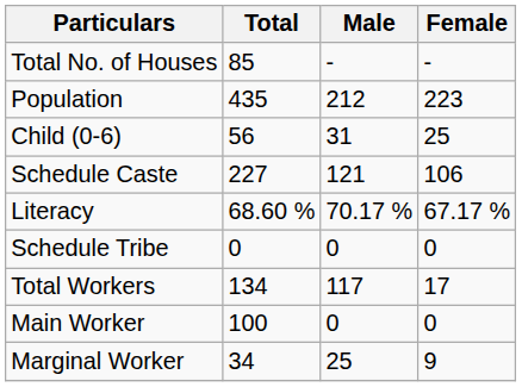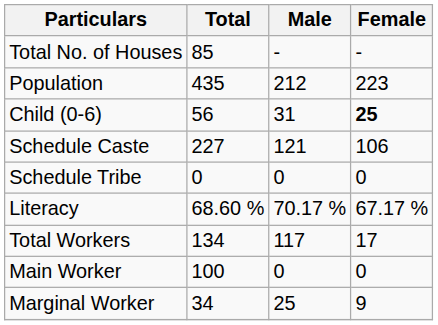 <table class="wikitable sortable">
 <tr>
 <th>Particulars</th>
 <th>Total</th>
 <th>Male</th>
 <th>Female</th>
 </tr>
 <tr>
 <td>Total No. of Houses</td>
 <td>85</td>
 <td>-</td>
 <td>-</td>
 </tr>
 <tr>
 <td>Population</td>
 <td>435</td>
 <td>212</td>
 <td>223</td>
 </tr>
 <tr>
 <td>Child (0-6)</td>
 <td>56</td>
 <td>31</td>
-<td>25</td>
+<td><strong>25</strong></td>
 </tr>
 <tr>
 <td>Schedule Caste</td>
 <td>227</td>
 <td>121</td>
 <td>106</td>
 </tr>
 <tr>
+<td>Schedule Tribe</td>
+<td>0</td>
+<td>0</td>
+<td>0</td>
+</tr>
+<tr>
 <td>Literacy</td>
 <td>68.60 %</td>
 <td>70.17 %</td>
 <td>67.17 %</td>
-</tr>
-<tr>
-<td>Schedule Tribe</td>
-<td>0</td>
-<td>0</td>
-<td>0</td>
 </tr>
 <tr>
 <td>Total Workers</td>
 <td>134</td>
 <td>117</td>
 <td>17</td>
 </tr>
 <tr>
 <td>Main Worker</td>
 <td>100</td>
 <td>0</td>
 <td>0</td>
 </tr>
 <tr>
 <td>Marginal Worker</td>
 <td>34</td>
 <td>25</td>
 <td>9</td>
 </tr>
 <tr>
 </tr>
 </table>
